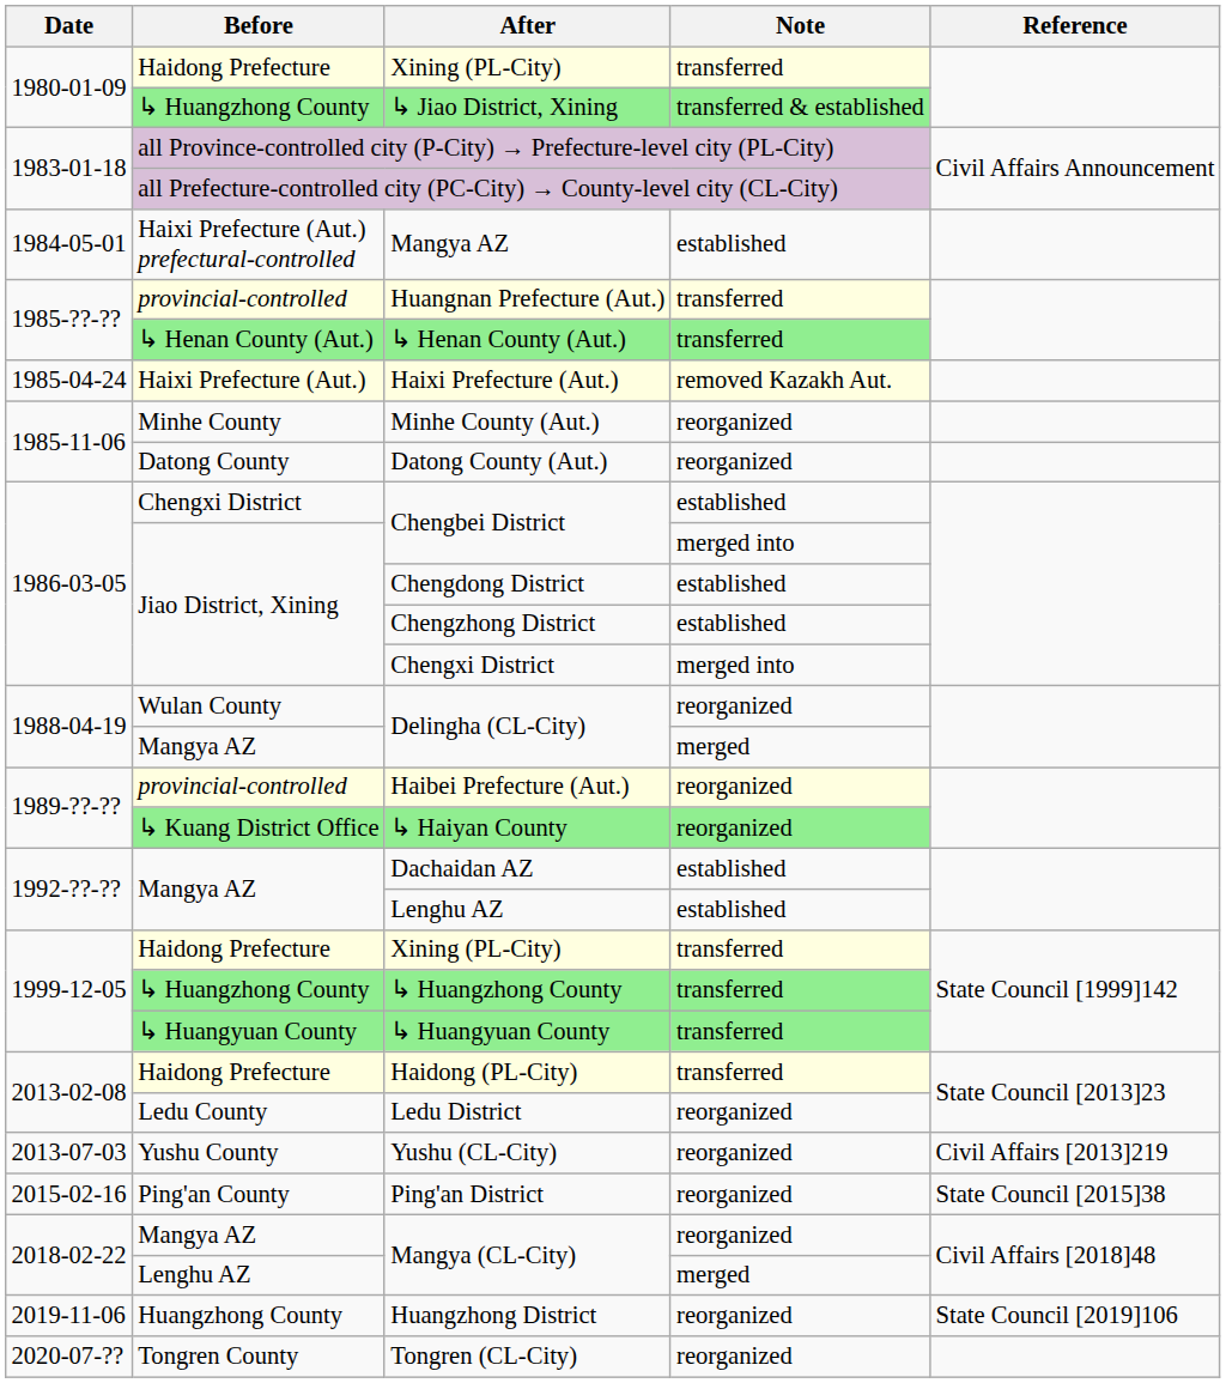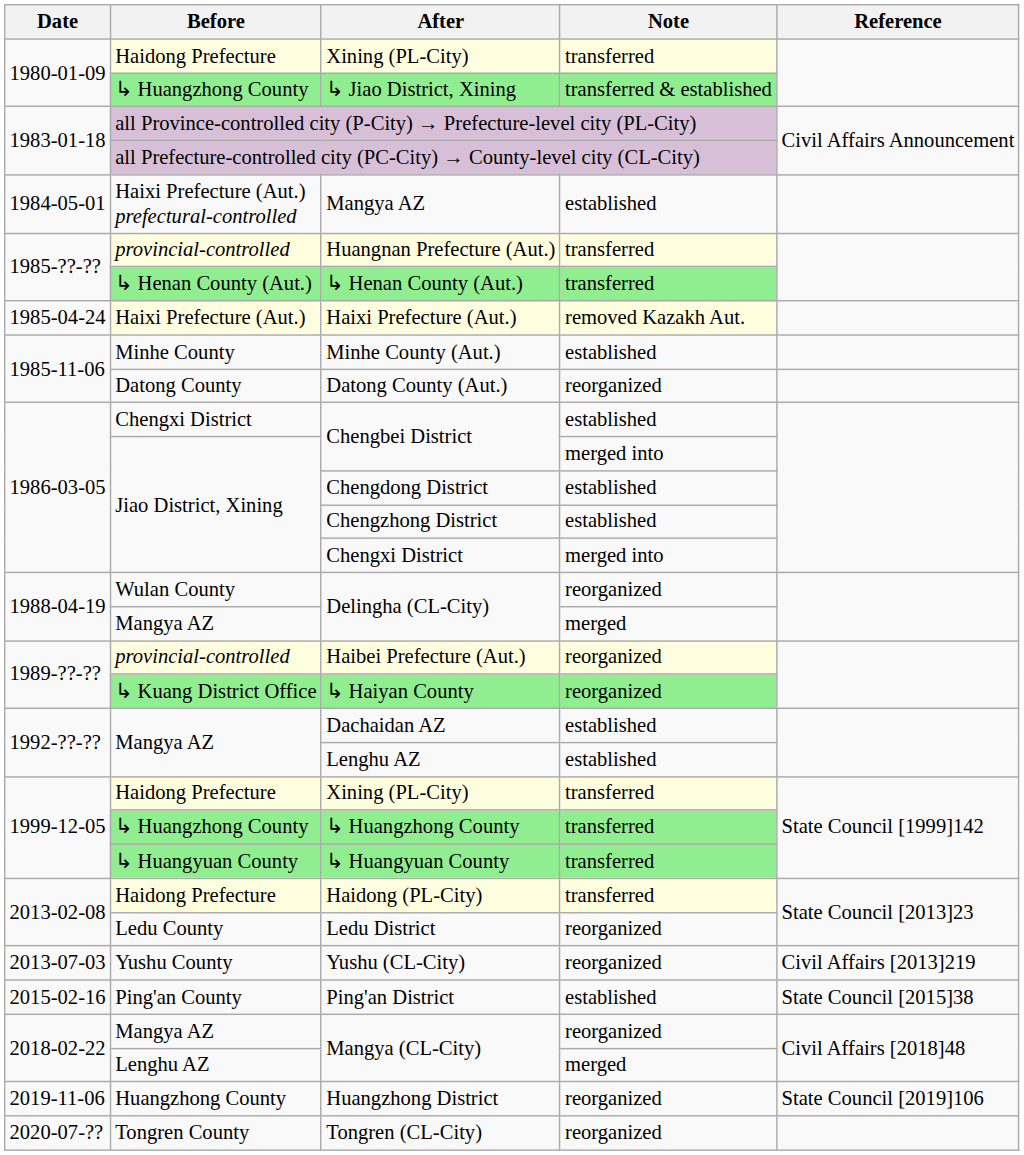 <table class="wikitable" style="font-size:90%;" align="center">
 <tr>
 <th>Date</th>
 <th>Before</th>
 <th>After</th>
 <th>Note</th>
 <th>Reference</th>
 </tr>
 <tr>
 <td rowspan="2">1980-01-09</td>
 <td bgcolor="lightyellow"> Haidong Prefecture</td>
 <td bgcolor="lightyellow">Xining (PL-City)</td>
 <td bgcolor="lightyellow">transferred</td>
 <td rowspan="2"></td>
 </tr>
 <tr bgcolor="lightgreen">
 <td>↳  Huangzhong County</td>
 <td>↳ Jiao District, Xining</td>
 <td>transferred & established</td>
 </tr>
 <tr>
 <td rowspan="2">1983-01-18</td>
 <td bgcolor="thistle" colspan="3">all Province-controlled city (P-City) → Prefecture-level city (PL-City)</td>
 <td rowspan="2">Civil Affairs Announcement</td>
 </tr>
 <tr>
 <td bgcolor="thistle" colspan="3">all Prefecture-controlled city (PC-City) → County-level city (CL-City)</td>
 </tr>
 <tr>
 <td>1984-05-01</td>
 <td>Haixi Prefecture (Aut.)<br><em>prefectural-controlled</em></td>
 <td>Mangya AZ</td>
 <td>established</td>
 <td></td>
 </tr>
 <tr>
 <td rowspan="2">1985-??-??</td>
 <td bgcolor="lightyellow"><em>provincial-controlled</em></td>
 <td bgcolor="lightyellow">Huangnan Prefecture (Aut.)</td>
 <td bgcolor="lightyellow">transferred</td>
 <td rowspan="2"></td>
 </tr>
 <tr bgcolor="lightgreen">
 <td>↳ Henan County (Aut.)</td>
 <td>↳ Henan County (Aut.)</td>
 <td>transferred</td>
 </tr>
 <tr>
 <td>1985-04-24</td>
 <td bgcolor="lightyellow">Haixi Prefecture (Aut.)</td>
 <td bgcolor="lightyellow">Haixi Prefecture (Aut.)</td>
 <td bgcolor="lightyellow">removed Kazakh Aut.</td>
 <td></td>
 </tr>
 <tr>
 <td rowspan="2">1985-11-06</td>
 <td>Minhe County</td>
 <td>Minhe County (Aut.)</td>
-<td>reorganized</td>
+<td>established</td>
 <td></td>
 </tr>
 <tr>
 <td>Datong County</td>
 <td>Datong County (Aut.)</td>
 <td>reorganized</td>
 <td></td>
 </tr>
 <tr>
 <td rowspan="5">1986-03-05</td>
 <td> Chengxi District</td>
 <td rowspan="2">Chengbei District</td>
 <td>established</td>
 <td rowspan="5"></td>
 </tr>
 <tr>
 <td rowspan="4">Jiao District, Xining</td>
 <td>merged into</td>
 </tr>
 <tr>
 <td>Chengdong District</td>
 <td>established</td>
 </tr>
 <tr>
 <td>Chengzhong District</td>
 <td>established</td>
 </tr>
 <tr>
 <td>Chengxi District</td>
 <td>merged into</td>
 </tr>
 <tr>
 <td rowspan="2">1988-04-19</td>
 <td> Wulan County</td>
 <td rowspan="2">Delingha (CL-City)</td>
 <td>reorganized</td>
 <td rowspan="2"></td>
 </tr>
 <tr>
 <td> Mangya AZ</td>
 <td>merged</td>
 </tr>
 <tr>
 <td rowspan="2">1989-??-??</td>
 <td bgcolor="lightyellow"><em>provincial-controlled</em></td>
 <td bgcolor="lightyellow">Haibei Prefecture (Aut.)</td>
 <td bgcolor="lightyellow">reorganized</td>
 <td rowspan="2"></td>
 </tr>
 <tr bgcolor="lightgreen">
 <td>↳ Kuang District Office</td>
 <td>↳ Haiyan County</td>
 <td>reorganized</td>
 </tr>
 <tr>
 <td rowspan="2">1992-??-??</td>
 <td rowspan="2"> Mangya AZ</td>
 <td>Dachaidan AZ</td>
 <td>established</td>
 <td rowspan="2"></td>
 </tr>
 <tr>
 <td>Lenghu AZ</td>
 <td>established</td>
 </tr>
 <tr>
 <td rowspan="3">1999-12-05</td>
 <td bgcolor="lightyellow"> Haidong Prefecture</td>
 <td bgcolor="lightyellow">Xining (PL-City)</td>
 <td bgcolor="lightyellow">transferred</td>
 <td rowspan="3">State Council [1999]142</td>
 </tr>
 <tr bgcolor="lightgreen">
 <td>↳ Huangzhong County</td>
 <td>↳ Huangzhong County</td>
 <td>transferred</td>
 </tr>
 <tr bgcolor="lightgreen">
 <td>↳ Huangyuan County</td>
 <td>↳ Huangyuan County</td>
 <td>transferred</td>
 </tr>
 <tr>
 <td rowspan="2">2013-02-08</td>
 <td bgcolor="lightyellow">Haidong Prefecture</td>
 <td bgcolor="lightyellow">Haidong (PL-City)</td>
 <td bgcolor="lightyellow">transferred</td>
 <td rowspan="2">State Council [2013]23</td>
 </tr>
 <tr>
 <td>Ledu County</td>
 <td>Ledu District</td>
 <td>reorganized</td>
 </tr>
 <tr>
 <td>2013-07-03</td>
 <td>Yushu County</td>
 <td>Yushu (CL-City)</td>
 <td>reorganized</td>
 <td>Civil Affairs [2013]219</td>
 </tr>
 <tr>
 <td>2015-02-16</td>
 <td>Ping'an County</td>
 <td>Ping'an District</td>
-<td>reorganized</td>
+<td>established</td>
 <td>State Council [2015]38</td>
 </tr>
 <tr>
 <td rowspan="2">2018-02-22</td>
 <td>Mangya AZ</td>
 <td rowspan="2">Mangya (CL-City)</td>
 <td>reorganized</td>
 <td rowspan="2">Civil Affairs [2018]48</td>
 </tr>
 <tr>
 <td>Lenghu AZ</td>
 <td>merged</td>
 </tr>
 <tr>
 <td>2019-11-06</td>
 <td>Huangzhong County</td>
 <td>Huangzhong District</td>
 <td>reorganized</td>
 <td>State Council [2019]106</td>
 </tr>
 <tr>
 <td>2020-07-??</td>
 <td>Tongren County</td>
 <td>Tongren (CL-City)</td>
 <td>reorganized</td>
 <td></td>
 </tr>
 </table>
